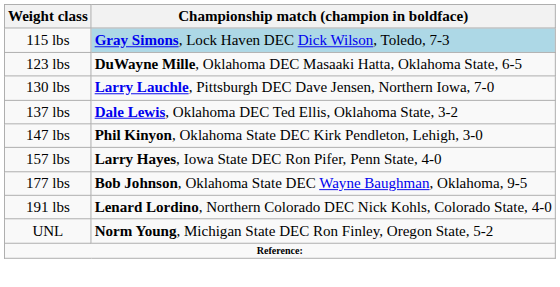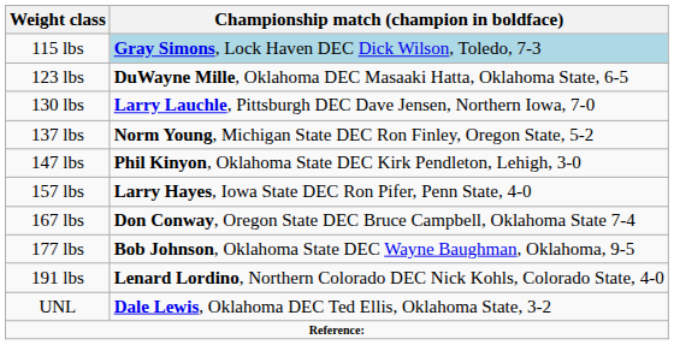 <table class="wikitable" style="text-align:center">
 <tr>
 <th>Weight class</th>
 <th>Championship match (champion in boldface)</th>
 </tr>
 <tr>
 <td>115 lbs</td>
 <td align="left" style="background: lightblue;"><strong><a href='#'>Gray Simons</a></strong>, Lock Haven DEC <a href='#'>Dick Wilson</a>, Toledo, 7-3</td>
 </tr>
 <tr>
 <td>123 lbs</td>
 <td align="left"><strong>DuWayne Mille</strong>, Oklahoma DEC Masaaki Hatta, Oklahoma State, 6-5</td>
 </tr>
 <tr>
 <td>130 lbs</td>
 <td align="left"><strong><a href='#'>Larry Lauchle</a></strong>, Pittsburgh DEC Dave Jensen, Northern Iowa, 7-0</td>
 </tr>
 <tr>
 <td>137 lbs</td>
-<td align="left"><strong><a href='#'>Dale Lewis</a></strong>, Oklahoma DEC Ted Ellis, Oklahoma State, 3-2</td>
+<td align="left"><strong>Norm Young</strong>, Michigan State DEC Ron Finley, Oregon State, 5-2</td>
 </tr>
 <tr>
 <td>147 lbs</td>
 <td align="left"><strong>Phil Kinyon</strong>, Oklahoma State DEC Kirk Pendleton, Lehigh, 3-0</td>
 </tr>
 <tr>
 <td>157 lbs</td>
 <td align="left"><strong>Larry Hayes</strong>, Iowa State DEC Ron Pifer, Penn State, 4-0</td>
+</tr>
+<tr>
+<td>167 lbs</td>
+<td align="left"><strong>Don Conway</strong>, Oregon State DEC Bruce Campbell, Oklahoma State 7-4</td>
 </tr>
 <tr>
 <td>177 lbs</td>
 <td align="left"><strong>Bob Johnson</strong>, Oklahoma State DEC <a href='#'>Wayne Baughman</a>, Oklahoma, 9-5</td>
 </tr>
 <tr>
 <td>191 lbs</td>
 <td align="left"><strong>Lenard Lordino</strong>, Northern Colorado DEC Nick Kohls, Colorado State, 4-0</td>
 </tr>
 <tr>
 <td>UNL</td>
-<td align="left"><strong>Norm Young</strong>, Michigan State DEC Ron Finley, Oregon State, 5-2</td>
+<td align="left"><strong><a href='#'>Dale Lewis</a></strong>, Oklahoma DEC Ted Ellis, Oklahoma State, 3-2</td>
 </tr>
 <tr>
 <td colspan="2" style="font-size:8pt; text-align:center;"><strong>Reference:</strong></td>
 </tr>
 </table>
